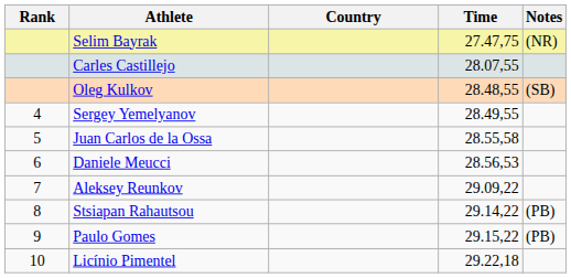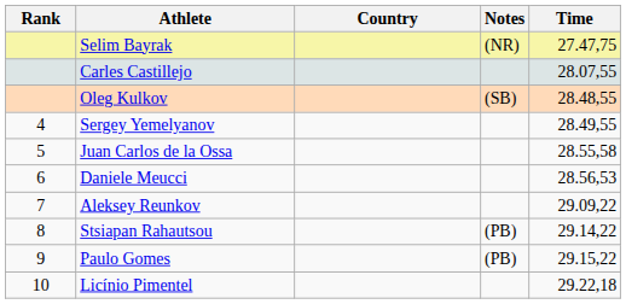 <table class="wikitable">
 <tr>
 <th width = 60>Rank</th>
 <th width = 200>Athlete</th>
 <th width = 170>Country</th>
+<th>Notes</th>
 <th width = 80>Time</th>
-<th>Notes</th>
 </tr>
 <tr bgcolor="#F7F6A8">
 <td align=center></td>
 <td><a href='#'>Selim Bayrak</a></td>
 <td></td>
+<td>(NR)</td>
 <td align="right">27.47,75</td>
-<td>(NR)</td>
 </tr>
 <tr bgcolor="#DCE5E5">
 <td align=center></td>
 <td><a href='#'>Carles Castillejo</a></td>
 <td></td>
+<td></td>
 <td align="right">28.07,55</td>
-<td></td>
 </tr>
 <tr bgcolor="#FFDAB9">
 <td align=center></td>
 <td><a href='#'>Oleg Kulkov</a></td>
 <td></td>
+<td>(SB)</td>
 <td align="right">28.48,55</td>
-<td>(SB)</td>
 </tr>
 <tr>
 <td align=center>4</td>
 <td><a href='#'>Sergey Yemelyanov</a></td>
 <td></td>
+<td></td>
 <td align="right">28.49,55</td>
-<td></td>
 </tr>
 <tr>
 <td align=center>5</td>
 <td><a href='#'>Juan Carlos de la Ossa</a></td>
 <td></td>
+<td></td>
 <td align="right">28.55,58</td>
-<td></td>
 </tr>
 <tr>
 <td align=center>6</td>
 <td><a href='#'>Daniele Meucci</a></td>
 <td></td>
+<td></td>
 <td align="right">28.56,53</td>
-<td></td>
 </tr>
 <tr>
 <td align=center>7</td>
 <td><a href='#'>Aleksey Reunkov</a></td>
 <td></td>
+<td></td>
 <td align="right">29.09,22</td>
-<td></td>
 </tr>
 <tr>
 <td align=center>8</td>
 <td><a href='#'>Stsiapan Rahautsou</a></td>
 <td></td>
+<td>(PB)</td>
 <td align="right">29.14,22</td>
-<td>(PB)</td>
 </tr>
 <tr>
 <td align=center>9</td>
 <td><a href='#'>Paulo Gomes</a></td>
 <td></td>
+<td>(PB)</td>
 <td align="right">29.15,22</td>
-<td>(PB)</td>
 </tr>
 <tr>
 <td align=center>10</td>
 <td><a href='#'>Licínio Pimentel</a></td>
 <td></td>
+<td></td>
 <td align="right">29.22,18</td>
-<td></td>
 </tr>
 </table>
